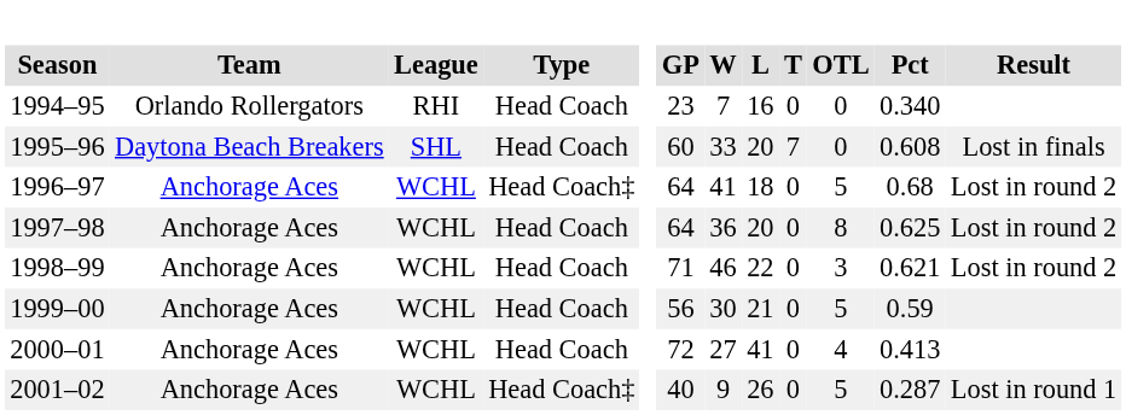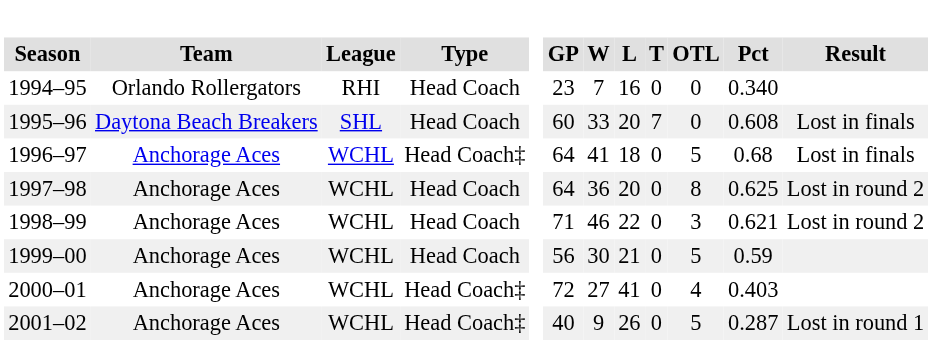 <table BORDER="0" CELLPADDING="3" CELLSPACING="0" ID="Table3">
 <tr ALIGN="center" bgcolor="#e0e0e0">
 <th ALIGN="center" colspan="4" bgcolor="#ffffff"> </th>
 <th ALIGN="center" rowspan="99" bgcolor="#ffffff"> </th>
 <th ALIGN="center" colspan="7" bgcolor="#ffffff"> </th>
 </tr>
 <tr ALIGN="center" bgcolor="#e0e0e0">
 <th ALIGN="center">Season</th>
 <th ALIGN="center">Team</th>
 <th ALIGN="center">League</th>
 <th ALIGN="center">Type</th>
 <th ALIGN="center">GP</th>
 <th ALIGN="center">W</th>
 <th ALIGN="center">L</th>
 <th ALIGN="center">T</th>
 <th ALIGN="center">OTL</th>
 <th ALIGN="center">Pct</th>
 <th ALIGN="center">Result</th>
 </tr>
 <tr ALIGN="center">
 <td>1994–95</td>
 <td>Orlando Rollergators</td>
 <td>RHI</td>
 <td>Head Coach</td>
 <td>23</td>
 <td>7</td>
 <td>16</td>
 <td>0</td>
 <td>0</td>
 <td>0.340</td>
 <td></td>
 </tr>
 <tr ALIGN="center" bgcolor="#f0f0f0">
 <td>1995–96</td>
 <td><a href='#'>Daytona Beach Breakers</a></td>
 <td><a href='#'>SHL</a></td>
 <td>Head Coach</td>
 <td>60</td>
 <td>33</td>
 <td>20</td>
 <td>7</td>
 <td>0</td>
 <td>0.608</td>
 <td>Lost in finals</td>
 </tr>
 <tr ALIGN="center">
 <td>1996–97</td>
 <td><a href='#'>Anchorage Aces</a></td>
 <td><a href='#'>WCHL</a></td>
 <td>Head Coach‡</td>
 <td>64</td>
 <td>41</td>
 <td>18</td>
 <td>0</td>
 <td>5</td>
 <td>0.68</td>
-<td>Lost in round 2</td>
+<td>Lost in finals</td>
 </tr>
 <tr ALIGN="center" bgcolor="#f0f0f0">
 <td>1997–98</td>
 <td>Anchorage Aces</td>
 <td>WCHL</td>
 <td>Head Coach</td>
 <td>64</td>
 <td>36</td>
 <td>20</td>
 <td>0</td>
 <td>8</td>
 <td>0.625</td>
 <td>Lost in round 2</td>
 </tr>
 <tr ALIGN="center">
 <td>1998–99</td>
 <td>Anchorage Aces</td>
 <td>WCHL</td>
 <td>Head Coach</td>
 <td>71</td>
 <td>46</td>
 <td>22</td>
 <td>0</td>
 <td>3</td>
 <td>0.621</td>
 <td>Lost in round 2</td>
 </tr>
 <tr ALIGN="center" bgcolor="#f0f0f0">
 <td>1999–00</td>
 <td>Anchorage Aces</td>
 <td>WCHL</td>
 <td>Head Coach</td>
 <td>56</td>
 <td>30</td>
 <td>21</td>
 <td>0</td>
 <td>5</td>
 <td>0.59</td>
 <td></td>
 </tr>
 <tr ALIGN="center">
 <td>2000–01</td>
 <td>Anchorage Aces</td>
 <td>WCHL</td>
-<td>Head Coach</td>
+<td>Head Coach‡</td>
 <td>72</td>
 <td>27</td>
 <td>41</td>
 <td>0</td>
 <td>4</td>
-<td>0.413</td>
+<td>0.403</td>
 <td></td>
 </tr>
 <tr ALIGN="center" bgcolor="#f0f0f0">
 <td>2001–02</td>
 <td>Anchorage Aces</td>
 <td>WCHL</td>
 <td>Head Coach‡</td>
 <td>40</td>
 <td>9</td>
 <td>26</td>
 <td>0</td>
 <td>5</td>
 <td>0.287</td>
 <td>Lost in round 1</td>
 </tr>
 </table>
